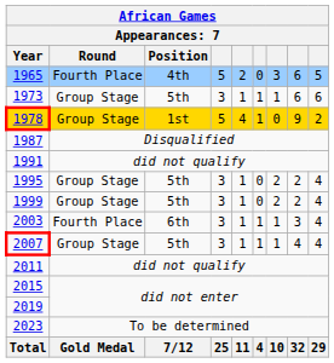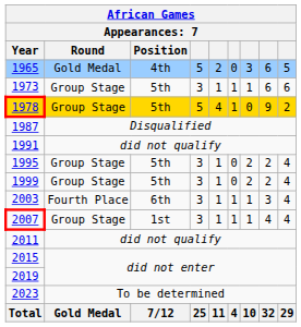 <table class="wikitable" style="text-align: center;">
 <tr>
 <th colspan=9><a href='#'>African Games</a></th>
 </tr>
 <tr>
 <th colspan=9>Appearances: 7</th>
 </tr>
 <tr>
 <th>Year</th>
 <th>Round</th>
 <th>Position</th>
 <th></th>
 <th></th>
 <th></th>
 <th></th>
 <th></th>
 <th></th>
 </tr>
 <tr bgcolor=#9acdff>
 <td> <a href='#'>1965</a></td>
-<td>Fourth Place</td>
+<td>Gold Medal</td>
 <td>4th</td>
 <td>5</td>
 <td>2</td>
 <td>0</td>
 <td>3</td>
 <td>6</td>
 <td>5</td>
 </tr>
 <tr>
 <td> <a href='#'>1973</a></td>
 <td>Group Stage</td>
 <td>5th</td>
 <td>3</td>
 <td>1</td>
 <td>1</td>
 <td>1</td>
 <td>6</td>
 <td>6</td>
 </tr>
 <tr bgcolor=gold>
 <td style="border: 3px solid red"> <a href='#'>1978</a></td>
 <td>Group Stage</td>
-<td>1st</td>
+<td>5th</td>
 <td>5</td>
 <td>4</td>
 <td>1</td>
 <td>0</td>
 <td>9</td>
 <td>2</td>
 </tr>
 <tr>
 <td> <a href='#'>1987</a></td>
 <td colspan=8><em>Disqualified</em> </td>
 </tr>
 <tr>
 <td> <a href='#'>1991</a></td>
 <td colspan=8><em>did not qualify</em></td>
 </tr>
 <tr>
 <td> <a href='#'>1995</a></td>
 <td>Group Stage</td>
 <td>5th</td>
 <td>3</td>
 <td>1</td>
 <td>0</td>
 <td>2</td>
 <td>2</td>
 <td>4</td>
 </tr>
 <tr>
 <td> <a href='#'>1999</a></td>
 <td>Group Stage</td>
 <td>5th</td>
 <td>3</td>
 <td>1</td>
 <td>0</td>
 <td>2</td>
 <td>2</td>
 <td>4</td>
 </tr>
 <tr>
 <td> <a href='#'>2003</a></td>
 <td>Fourth Place</td>
 <td>6th</td>
 <td>3</td>
 <td>1</td>
 <td>1</td>
 <td>1</td>
 <td>3</td>
 <td>4</td>
 </tr>
 <tr>
 <td style="border: 3px solid red"> <a href='#'>2007</a></td>
 <td>Group Stage</td>
-<td>5th</td>
+<td>1st</td>
 <td>3</td>
 <td>1</td>
 <td>1</td>
 <td>1</td>
 <td>4</td>
 <td>4</td>
 </tr>
 <tr>
 <td> <a href='#'>2011</a></td>
 <td colspan=8><em>did not qualify</em></td>
 </tr>
 <tr>
 <td> <a href='#'>2015</a></td>
 <td colspan=8 rowspan=2><em>did not enter</em></td>
 </tr>
 <tr>
 <td> <a href='#'>2019</a></td>
 </tr>
 <tr>
 <td> <a href='#'>2023</a></td>
 <td colspan=8>To be determined</td>
 </tr>
 <tr>
 <th>Total</th>
 <th>Gold Medal</th>
 <th>7/12</th>
 <th>25</th>
 <th>11</th>
 <th>4</th>
 <th>10</th>
 <th>32</th>
 <th>29</th>
 </tr>
 </table>
